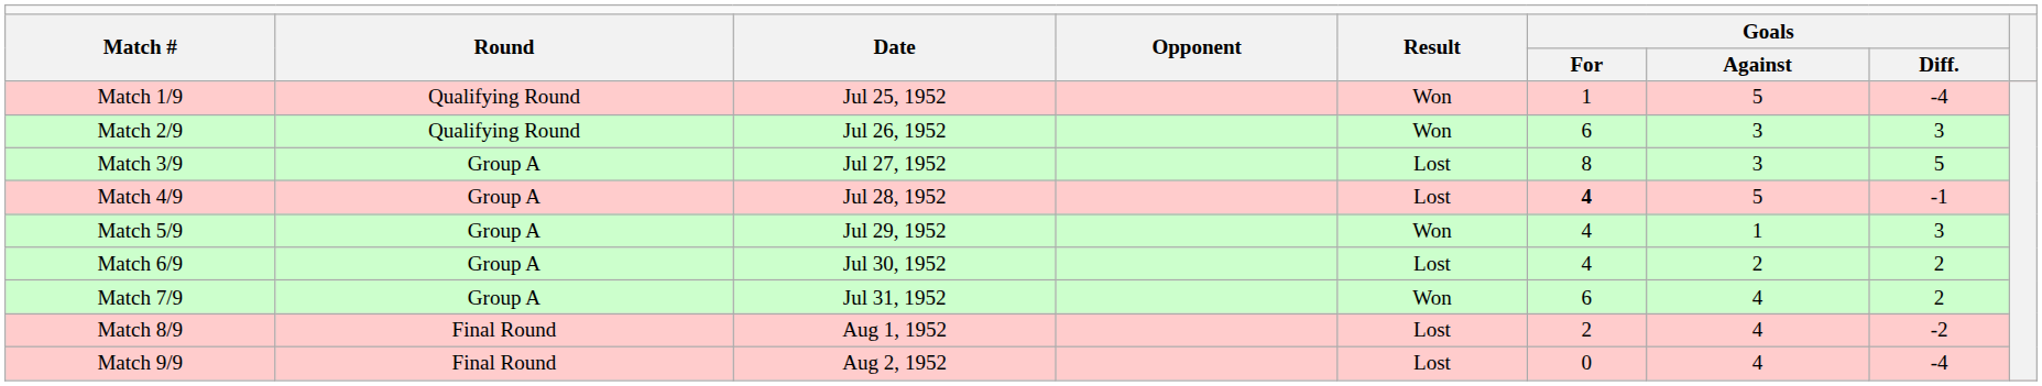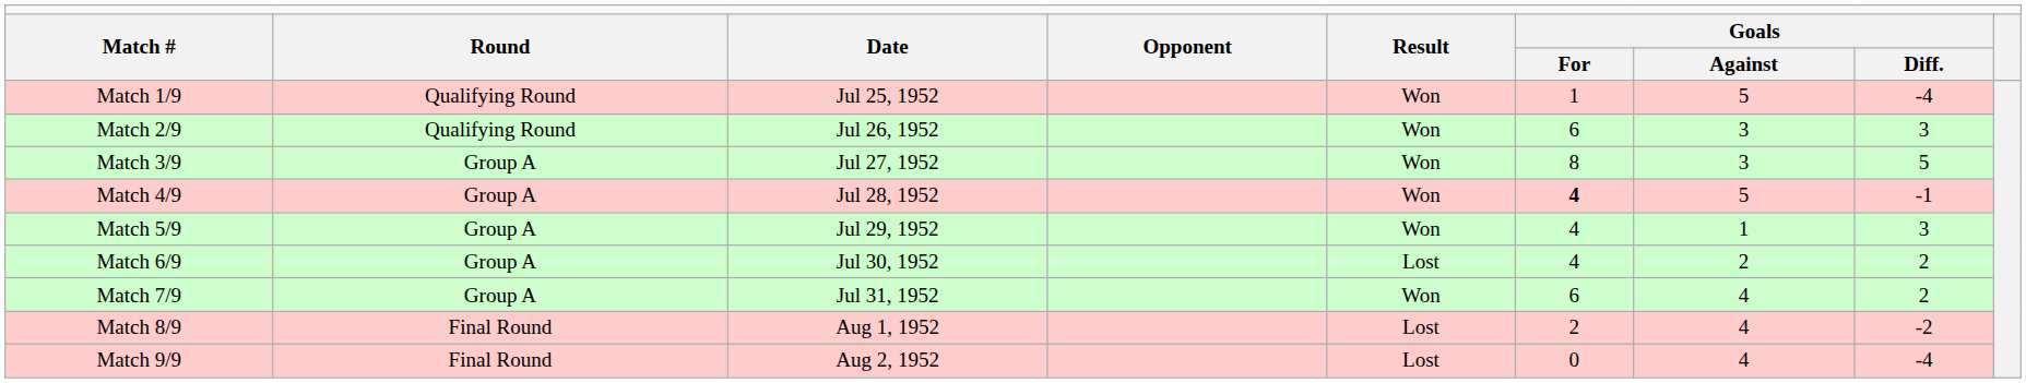 <table class="wikitable" style="text-align: center; width: 98%; font-size: 100%; margin-left: 1em;">
 <tr>
 <td colspan="10"></td>
 </tr>
 <tr>
 <th rowspan="2">Match #</th>
 <th rowspan="2">Round</th>
 <th rowspan="2">Date</th>
 <th rowspan="2">Opponent</th>
 <th rowspan="2">Result</th>
 <th colspan="3">Goals</th>
 <th rowspan="2"></th>
 </tr>
 <tr>
 <th>For</th>
 <th>Against</th>
 <th>Diff.</th>
 </tr>
 <tr style="background: #fcc;">
 <td>Match 1/9</td>
 <td>Qualifying Round</td>
 <td>Jul 25, 1952</td>
 <td></td>
 <td>Won</td>
 <td>1</td>
 <td>5</td>
 <td>-4</td>
 <td rowspan="9" style="background: #f2f2f2;"></td>
 </tr>
 <tr style="background: #cfc;">
 <td>Match 2/9</td>
 <td>Qualifying Round</td>
 <td>Jul 26, 1952</td>
 <td></td>
 <td>Won</td>
 <td>6</td>
 <td>3</td>
 <td>3</td>
 </tr>
 <tr style="background: #cfc;">
 <td>Match 3/9</td>
 <td>Group A</td>
 <td>Jul 27, 1952</td>
 <td></td>
-<td>Lost</td>
+<td>Won</td>
 <td>8</td>
 <td>3</td>
 <td>5</td>
 </tr>
 <tr style="background: #fcc;">
 <td>Match 4/9</td>
 <td>Group A</td>
 <td>Jul 28, 1952</td>
 <td></td>
-<td>Lost</td>
+<td>Won</td>
 <td><strong>4</strong></td>
 <td>5</td>
 <td>-1</td>
 </tr>
 <tr style="background: #cfc;">
 <td>Match 5/9</td>
 <td>Group A</td>
 <td>Jul 29, 1952</td>
 <td></td>
 <td>Won</td>
 <td>4</td>
 <td>1</td>
 <td>3</td>
 </tr>
 <tr style="background: #cfc;">
 <td>Match 6/9</td>
 <td>Group A</td>
 <td>Jul 30, 1952</td>
 <td></td>
 <td>Lost</td>
 <td>4</td>
 <td>2</td>
 <td>2</td>
 </tr>
 <tr style="background: #cfc;">
 <td>Match 7/9</td>
 <td>Group A</td>
 <td>Jul 31, 1952</td>
 <td></td>
 <td>Won</td>
 <td>6</td>
 <td>4</td>
 <td>2</td>
 </tr>
 <tr style="background: #fcc;">
 <td>Match 8/9</td>
 <td>Final Round</td>
 <td>Aug 1, 1952</td>
 <td></td>
 <td>Lost</td>
 <td>2</td>
 <td>4</td>
 <td>-2</td>
 </tr>
 <tr style="background: #fcc;">
 <td>Match 9/9</td>
 <td>Final Round</td>
 <td>Aug 2, 1952</td>
 <td></td>
 <td>Lost</td>
 <td>0</td>
 <td>4</td>
 <td>-4</td>
 </tr>
 </table>
